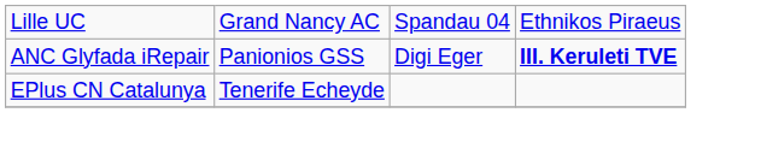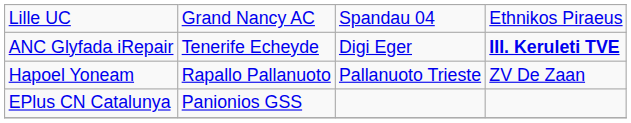 <table class="wikitable">
 <tr>
 <td> <a href='#'>Lille UC</a></td>
 <td> <a href='#'>Grand Nancy AC</a></td>
 <td> <a href='#'>Spandau 04</a></td>
 <td> <a href='#'>Ethnikos Piraeus</a></td>
 </tr>
 <tr>
 <td> <a href='#'>ANC Glyfada iRepair</a></td>
-<td> <a href='#'>Panionios GSS</a></td>
+<td> <a href='#'>Tenerife Echeyde</a></td>
 <td> <a href='#'>Digi Eger</a></td>
 <td><strong> <a href='#'>III. Keruleti TVE</a></strong></td>
 </tr>
 <tr>
+<td> <a href='#'>Hapoel Yoneam</a></td>
+<td> <a href='#'>Rapallo Pallanuoto</a></td>
+<td> <a href='#'>Pallanuoto Trieste</a></td>
+<td> <a href='#'>ZV De Zaan</a></td>
+</tr>
+<tr>
 <td> <a href='#'>EPlus CN Catalunya</a></td>
-<td> <a href='#'>Tenerife Echeyde</a></td>
+<td> <a href='#'>Panionios GSS</a></td>
 <td></td>
 <td></td>
 </tr>
 <tr>
 </tr>
 </table>
